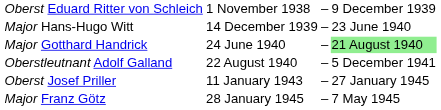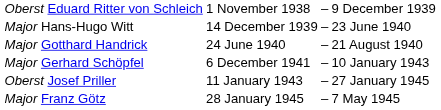 <table>
 <tr>
 <td><em>Oberst</em> <a href='#'>Eduard Ritter von Schleich</a></td>
 <td>1 November 1938</td>
 <td>–</td>
 <td>9 December 1939</td>
 </tr>
 <tr>
 <td><em>Major</em> Hans-Hugo Witt</td>
 <td>14 December 1939</td>
 <td>–</td>
 <td>23 June 1940</td>
 </tr>
 <tr>
 <td><em>Major</em> <a href='#'>Gotthard Handrick</a></td>
 <td>24 June 1940</td>
 <td>–</td>
-<td style="background: lightgreen;">21 August 1940</td>
+<td>21 August 1940</td>
 </tr>
 <tr>
-<td><em>Oberstleutnant</em> <a href='#'>Adolf Galland</a></td>
-<td>22 August 1940</td>
+<td><em>Major</em> <a href='#'>Gerhard Schöpfel</a></td>
+<td>6 December 1941</td>
 <td>–</td>
-<td>5 December 1941</td>
+<td>10 January 1943</td>
 </tr>
 <tr>
 <td><em>Oberst</em> <a href='#'>Josef Priller</a></td>
 <td>11 January 1943</td>
 <td>–</td>
 <td>27 January 1945</td>
 </tr>
 <tr>
 <td><em>Major</em> <a href='#'>Franz Götz</a></td>
 <td>28 January 1945</td>
 <td>–</td>
 <td>7 May 1945</td>
 </tr>
 </table>
